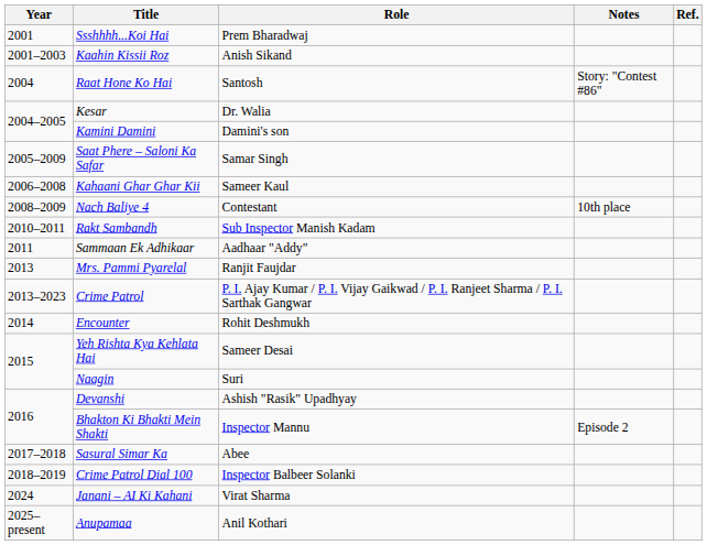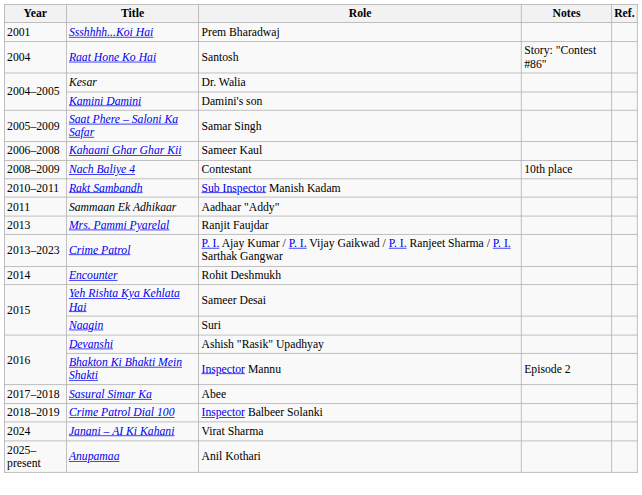 <table class="wikitable sortable">
 <tr>
 <th>Year</th>
 <th>Title</th>
 <th>Role</th>
 <th class="unsortable">Notes</th>
 <th class="unsortable">Ref.</th>
 </tr>
 <tr>
 <td>2001</td>
 <td><em><a href='#'>Ssshhhh...Koi Hai</a></em></td>
 <td>Prem Bharadwaj</td>
-<td></td>
-<td></td>
-</tr>
-<tr>
-<td>2001–2003</td>
-<td><em><a href='#'>Kaahin Kissii Roz</a></em></td>
-<td>Anish Sikand</td>
 <td></td>
 <td></td>
 </tr>
 <tr>
 <td>2004</td>
 <td><em><a href='#'>Raat Hone Ko Hai</a></em></td>
 <td>Santosh</td>
 <td>Story: "Contest #86"</td>
 <td></td>
 </tr>
 <tr>
 <td rowspan="2">2004–2005</td>
 <td><em>Kesar</em></td>
 <td>Dr. Walia</td>
 <td></td>
 <td></td>
 </tr>
 <tr>
 <td><em><a href='#'>Kamini Damini</a></em></td>
 <td>Damini's son</td>
 <td></td>
 <td></td>
 </tr>
 <tr>
 <td>2005–2009</td>
 <td><em><a href='#'>Saat Phere – Saloni Ka Safar</a></em></td>
 <td>Samar Singh</td>
 <td></td>
 <td></td>
 </tr>
 <tr>
 <td>2006–2008</td>
 <td><em><a href='#'>Kahaani Ghar Ghar Kii</a></em></td>
 <td>Sameer Kaul</td>
 <td></td>
 <td></td>
 </tr>
 <tr>
 <td>2008–2009</td>
 <td><em><a href='#'>Nach Baliye 4</a></em></td>
 <td>Contestant</td>
 <td>10th place</td>
 <td></td>
 </tr>
 <tr>
 <td>2010–2011</td>
 <td><em><a href='#'>Rakt Sambandh</a></em></td>
 <td><a href='#'>Sub Inspector</a> Manish Kadam</td>
 <td></td>
 <td></td>
 </tr>
 <tr>
 <td>2011</td>
 <td><em>Sammaan Ek Adhikaar</em></td>
 <td>Aadhaar "Addy"</td>
 <td></td>
 <td></td>
 </tr>
 <tr>
 <td>2013</td>
 <td><em><a href='#'>Mrs. Pammi Pyarelal</a></em></td>
 <td>Ranjit Faujdar</td>
 <td></td>
 <td></td>
 </tr>
 <tr>
 <td>2013–2023</td>
 <td><em><a href='#'>Crime Patrol</a></em></td>
 <td><a href='#'>P. I.</a> Ajay Kumar / <a href='#'>P. I.</a> Vijay Gaikwad / <a href='#'>P. I.</a> Ranjeet Sharma / <a href='#'>P. I.</a> Sarthak Gangwar</td>
 <td></td>
 <td></td>
 </tr>
 <tr>
 <td>2014</td>
 <td><em><a href='#'>Encounter</a></em></td>
 <td>Rohit Deshmukh</td>
 <td></td>
 <td></td>
 </tr>
 <tr>
 <td rowspan="2">2015</td>
 <td><em><a href='#'>Yeh Rishta Kya Kehlata Hai</a></em></td>
 <td>Sameer Desai</td>
 <td></td>
 <td></td>
 </tr>
 <tr>
 <td><em><a href='#'>Naagin</a></em></td>
 <td>Suri</td>
 <td></td>
 <td></td>
 </tr>
 <tr>
 <td rowspan="2">2016</td>
 <td><em><a href='#'>Devanshi</a></em></td>
 <td>Ashish "Rasik" Upadhyay</td>
 <td></td>
 <td></td>
 </tr>
 <tr>
 <td><em><a href='#'>Bhakton Ki Bhakti Mein Shakti</a></em></td>
 <td><a href='#'>Inspector</a> Mannu</td>
 <td>Episode 2</td>
 <td></td>
 </tr>
 <tr>
 <td>2017–2018</td>
 <td><em><a href='#'>Sasural Simar Ka</a></em></td>
 <td>Abee</td>
 <td></td>
 <td></td>
 </tr>
 <tr>
 <td>2018–2019</td>
 <td><em><a href='#'>Crime Patrol Dial 100</a></em></td>
 <td><a href='#'>Inspector</a> Balbeer Solanki</td>
 <td></td>
 <td></td>
 </tr>
 <tr>
 <td>2024</td>
 <td><em><a href='#'>Janani – AI Ki Kahani</a></em></td>
 <td>Virat Sharma</td>
 <td></td>
 <td></td>
 </tr>
 <tr>
 <td>2025–present</td>
 <td><em><a href='#'>Anupamaa</a></em></td>
 <td>Anil Kothari</td>
 <td></td>
 <td></td>
 </tr>
 </table>
